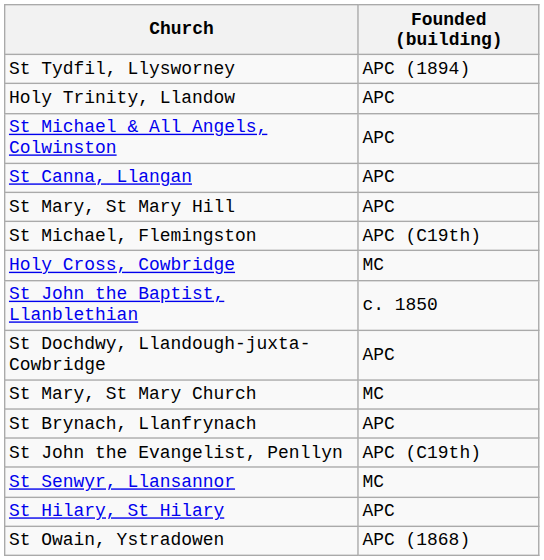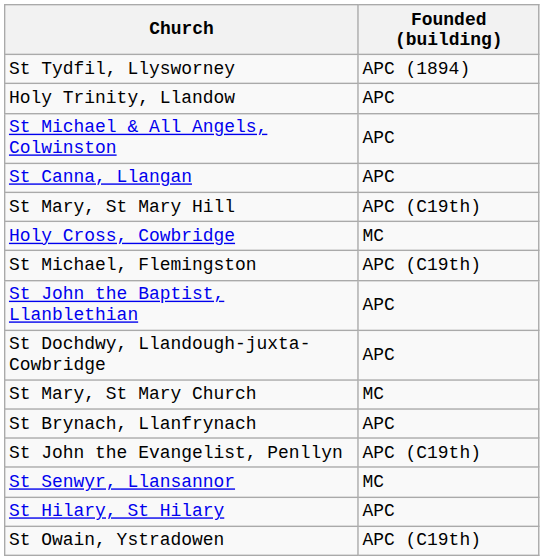 <table class="wikitable">
 <tr>
 <th width="250">Church</th>
 <th width="125">Founded (building)</th>
 </tr>
 <tr>
 <td>St Tydfil, Llysworney</td>
 <td>APC (1894)</td>
 </tr>
 <tr>
 <td>Holy Trinity, Llandow</td>
 <td>APC</td>
 </tr>
 <tr>
 <td><a href='#'>St Michael & All Angels, Colwinston</a></td>
 <td>APC</td>
 </tr>
 <tr>
 <td><a href='#'>St Canna, Llangan</a></td>
 <td>APC</td>
 </tr>
 <tr>
 <td>St Mary, St Mary Hill</td>
-<td>APC</td>
-</tr>
-<tr>
-<td>St Michael, Flemingston</td>
 <td>APC (C19th)</td>
 </tr>
 <tr>
 <td><a href='#'>Holy Cross, Cowbridge</a></td>
 <td>MC</td>
 </tr>
 <tr>
+<td>St Michael, Flemingston</td>
+<td>APC (C19th)</td>
+</tr>
+<tr>
 <td><a href='#'>St John the Baptist, Llanblethian</a></td>
-<td>c. 1850</td>
+<td>APC</td>
 </tr>
 <tr>
 <td>St Dochdwy, Llandough-juxta-Cowbridge</td>
 <td>APC</td>
 </tr>
 <tr>
 <td>St Mary, St Mary Church</td>
 <td>MC</td>
 </tr>
 <tr>
 <td>St Brynach, Llanfrynach</td>
 <td>APC</td>
 </tr>
 <tr>
 <td>St John the Evangelist, Penllyn</td>
 <td>APC (C19th)</td>
 </tr>
 <tr>
 <td><a href='#'>St Senwyr, Llansannor</a></td>
 <td>MC</td>
 </tr>
 <tr>
 <td><a href='#'>St Hilary, St Hilary</a></td>
 <td>APC</td>
 </tr>
 <tr>
 <td>St Owain, Ystradowen</td>
-<td>APC (1868)</td>
+<td>APC (C19th)</td>
 </tr>
 </table>
